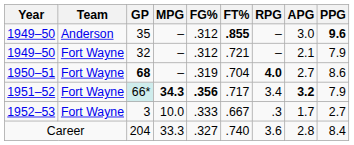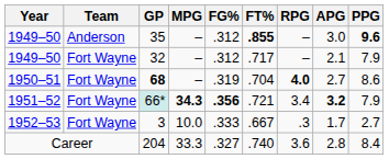 <table class="wikitable sortable" style="font-size:95%; text-align:right;">
 <tr>
 <th>Year</th>
 <th>Team</th>
 <th>GP</th>
 <th>MPG</th>
 <th>FG%</th>
 <th>FT%</th>
 <th>RPG</th>
 <th>APG</th>
 <th>PPG</th>
 </tr>
 <tr>
 <td style="text-align:left;"><a href='#'>1949–50</a></td>
 <td style="text-align:left;"><a href='#'>Anderson</a></td>
 <td>35</td>
 <td>–</td>
 <td>.312</td>
 <td><strong>.855</strong></td>
 <td>–</td>
 <td>3.0</td>
 <td><strong>9.6</strong></td>
 </tr>
 <tr>
 <td style="text-align:left;"><a href='#'>1949–50</a></td>
 <td style="text-align:left;"><a href='#'>Fort Wayne</a></td>
 <td>32</td>
 <td>–</td>
 <td>.312</td>
-<td>.721</td>
+<td>.717</td>
 <td>–</td>
 <td>2.1</td>
 <td>7.9</td>
 </tr>
 <tr>
 <td style="text-align:left;"><a href='#'>1950–51</a></td>
 <td style="text-align:left;"><a href='#'>Fort Wayne</a></td>
 <td><strong>68</strong></td>
 <td>–</td>
 <td>.319</td>
 <td>.704</td>
 <td><strong>4.0</strong></td>
 <td>2.7</td>
 <td>8.6</td>
 </tr>
 <tr>
 <td style="text-align:left;"><a href='#'>1951–52</a></td>
 <td style="text-align:left;"><a href='#'>Fort Wayne</a></td>
 <td style="background:#CFECEC;">66*</td>
 <td><strong>34.3</strong></td>
 <td><strong>.356</strong></td>
-<td>.717</td>
+<td>.721</td>
 <td>3.4</td>
 <td><strong>3.2</strong></td>
 <td>7.9</td>
 </tr>
 <tr>
 <td style="text-align:left;"><a href='#'>1952–53</a></td>
 <td style="text-align:left;"><a href='#'>Fort Wayne</a></td>
 <td>3</td>
 <td>10.0</td>
 <td>.333</td>
 <td>.667</td>
 <td>.3</td>
 <td>1.7</td>
 <td>2.7</td>
 </tr>
 <tr class="sortbottom">
 <td style="text-align:center;" colspan="2">Career</td>
 <td>204</td>
 <td>33.3</td>
 <td>.327</td>
 <td>.740</td>
 <td>3.6</td>
 <td>2.8</td>
 <td>8.4</td>
 </tr>
 </table>
